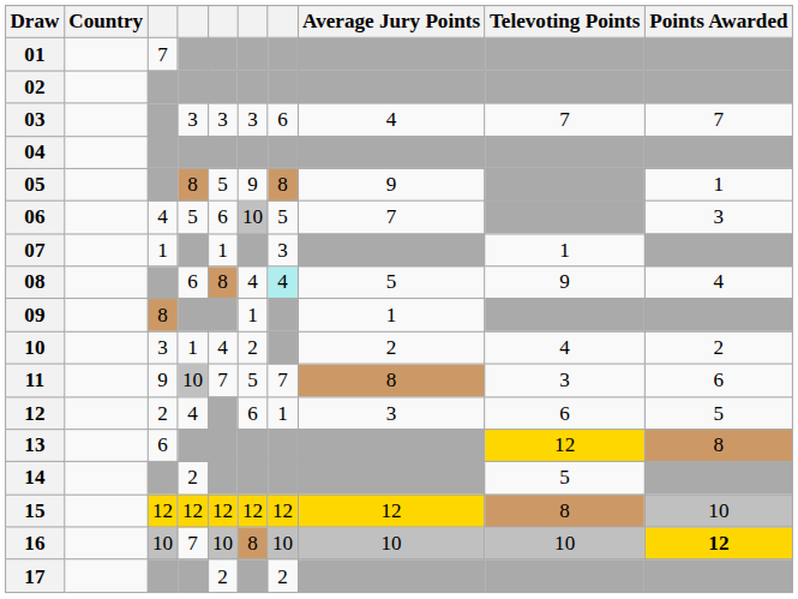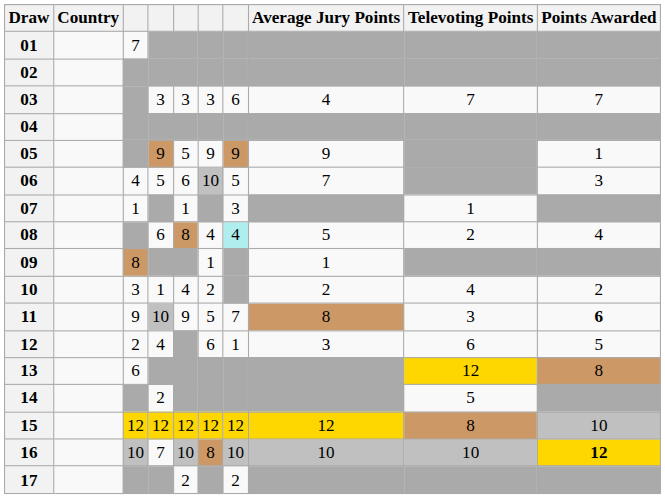 <table class="sortable wikitable collapsible plainrowheaders" style="text-align:center;">
 <tr>
 </tr>
 <tr>
 <th scope="col">Draw</th>
 <th scope="col">Country</th>
 <th scope="col"><small></small></th>
 <th scope="col"><small></small></th>
 <th scope="col"><small></small></th>
 <th scope="col"><small></small></th>
 <th scope="col"><small></small></th>
 <th scope="col">Average Jury Points</th>
 <th scope="col">Televoting Points</th>
 <th scope="col">Points Awarded</th>
 </tr>
 <tr>
 <th scope="row" style="text-align:center;">01</th>
 <td style="text-align:left;"></td>
 <td>7</td>
 <td style="background:#AAAAAA;"></td>
 <td style="background:#AAAAAA;"></td>
 <td style="background:#AAAAAA;"></td>
 <td style="background:#AAAAAA;"></td>
 <td style="background:#AAAAAA;"></td>
 <td style="background:#AAAAAA;"></td>
 <td style="background:#AAAAAA;"></td>
 </tr>
 <tr>
 <th scope="row" style="text-align:center;">02</th>
 <td style="text-align:left;"></td>
 <td style="background:#AAAAAA;"></td>
 <td style="background:#AAAAAA;"></td>
 <td style="background:#AAAAAA;"></td>
 <td style="background:#AAAAAA;"></td>
 <td style="background:#AAAAAA;"></td>
 <td style="background:#AAAAAA;"></td>
 <td style="background:#AAAAAA;"></td>
 <td style="background:#AAAAAA;"></td>
 </tr>
 <tr>
 <th scope="row" style="text-align:center;">03</th>
 <td style="text-align:left;"></td>
 <td style="background:#AAAAAA;"></td>
 <td>3</td>
 <td>3</td>
 <td>3</td>
 <td>6</td>
 <td>4</td>
 <td>7</td>
 <td>7</td>
 </tr>
 <tr class="sortbottom">
 <th scope="row" style="text-align:center;">04</th>
 <td style="text-align:left;"></td>
 <td style="background:#AAAAAA;"></td>
 <td style="background:#AAAAAA;"></td>
 <td style="background:#AAAAAA;"></td>
 <td style="background:#AAAAAA;"></td>
 <td style="background:#AAAAAA;"></td>
 <td style="background:#AAAAAA;"></td>
 <td style="background:#AAAAAA;"></td>
 <td style="background:#AAAAAA;"></td>
 </tr>
 <tr>
 <th scope="row" style="text-align:center;">05</th>
 <td style="text-align:left;"></td>
 <td style="background:#AAAAAA;"></td>
-<td style="background:#CC9966;">8</td>
+<td style="background:#CC9966;">9</td>
 <td>5</td>
 <td>9</td>
-<td style="background:#CC9966;">8</td>
+<td style="background:#CC9966;">9</td>
 <td>9</td>
 <td style="background:#AAAAAA;"></td>
 <td>1</td>
 </tr>
 <tr>
 <th scope="row" style="text-align:center;">06</th>
 <td style="text-align:left;"></td>
 <td>4</td>
 <td>5</td>
 <td>6</td>
 <td style="background:silver;">10</td>
 <td>5</td>
 <td>7</td>
 <td style="background:#AAAAAA;"></td>
 <td>3</td>
 </tr>
 <tr>
 <th scope="row" style="text-align:center;">07</th>
 <td style="text-align:left;"></td>
 <td>1</td>
 <td style="background:#AAAAAA;"></td>
 <td>1</td>
 <td style="background:#AAAAAA;"></td>
 <td>3</td>
 <td style="background:#AAAAAA;"></td>
 <td>1</td>
 <td style="background:#AAAAAA;"></td>
 </tr>
 <tr>
 <th scope="row" style="text-align:center;">08</th>
 <td style="text-align:left;"></td>
 <td style="background:#AAAAAA;"></td>
 <td>6</td>
 <td style="background:#CC9966;">8</td>
 <td>4</td>
 <td style="background: paleturquoise;">4</td>
 <td>5</td>
-<td>9</td>
+<td>2</td>
 <td>4</td>
 </tr>
 <tr>
 <th scope="row" style="text-align:center;">09</th>
 <td style="text-align:left;"></td>
 <td style="background:#CC9966;">8</td>
 <td style="background:#AAAAAA;"></td>
 <td style="background:#AAAAAA;"></td>
 <td>1</td>
 <td style="background:#AAAAAA;"></td>
 <td>1</td>
 <td style="background:#AAAAAA;"></td>
 <td style="background:#AAAAAA;"></td>
 </tr>
 <tr>
 <th scope="row" style="text-align:center;">10</th>
 <td style="text-align:left;"></td>
 <td>3</td>
 <td>1</td>
 <td>4</td>
 <td>2</td>
 <td style="background:#AAAAAA;"></td>
 <td>2</td>
 <td>4</td>
 <td>2</td>
 </tr>
 <tr>
 <th scope="row" style="text-align:center;">11</th>
 <td style="text-align:left;"></td>
 <td>9</td>
 <td style="background:silver;">10</td>
-<td>7</td>
+<td>9</td>
 <td>5</td>
 <td>7</td>
 <td style="background:#CC9966;">8</td>
 <td>3</td>
-<td>6</td>
+<td><strong>6</strong></td>
 </tr>
 <tr>
 <th scope="row" style="text-align:center;">12</th>
 <td style="text-align:left;"></td>
 <td>2</td>
 <td>4</td>
 <td style="background:#AAAAAA;"></td>
 <td>6</td>
 <td>1</td>
 <td>3</td>
 <td>6</td>
 <td>5</td>
 </tr>
 <tr>
 <th scope="row" style="text-align:center;">13</th>
 <td style="text-align:left;"></td>
 <td>6</td>
 <td style="background:#AAAAAA;"></td>
 <td style="background:#AAAAAA;"></td>
 <td style="background:#AAAAAA;"></td>
 <td style="background:#AAAAAA;"></td>
 <td style="background:#AAAAAA;"></td>
 <td style="background:gold;">12</td>
 <td style="background:#CC9966;">8</td>
 </tr>
 <tr>
 <th scope="row" style="text-align:center;">14</th>
 <td style="text-align:left;"></td>
 <td style="background:#AAAAAA;"></td>
 <td>2</td>
 <td style="background:#AAAAAA;"></td>
 <td style="background:#AAAAAA;"></td>
 <td style="background:#AAAAAA;"></td>
 <td style="background:#AAAAAA;"></td>
 <td>5</td>
 <td style="background:#AAAAAA;"></td>
 </tr>
 <tr>
 <th scope="row" style="text-align:center;">15</th>
 <td style="text-align:left;"></td>
 <td style="background:gold;">12</td>
 <td style="background:gold;">12</td>
 <td style="background:gold;">12</td>
 <td style="background:gold;">12</td>
 <td style="background:gold;">12</td>
 <td style="background:gold;">12</td>
 <td style="background:#CC9966;">8</td>
 <td style="background:silver;">10</td>
 </tr>
 <tr>
 <th scope="row" style="text-align:center;">16</th>
 <td style="text-align:left;"></td>
 <td style="background:silver;">10</td>
 <td>7</td>
 <td style="background:silver;">10</td>
 <td style="background:#CC9966;">8</td>
 <td style="background:silver;">10</td>
 <td style="background:silver;">10</td>
 <td style="background:silver;">10</td>
 <td style="background:gold;"><strong>12</strong></td>
 </tr>
 <tr>
 <th scope="row" style="text-align:center;">17</th>
 <td style="text-align:left;"></td>
 <td style="background:#AAAAAA;"></td>
 <td style="background:#AAAAAA;"></td>
 <td>2</td>
 <td style="background:#AAAAAA;"></td>
 <td>2</td>
 <td style="background:#AAAAAA;"></td>
 <td style="background:#AAAAAA;"></td>
 <td style="background:#AAAAAA;"></td>
 </tr>
 </table>
